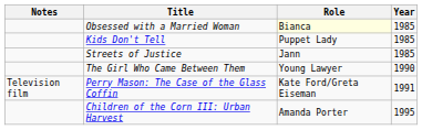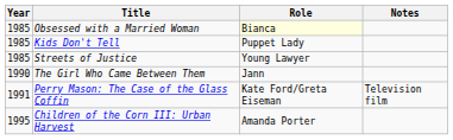 <table class="wikitable sortable">
 <tr>
-<th class="unsortable">Notes</th>
+<th>Year</th>
 <th>Title</th>
 <th>Role</th>
-<th>Year</th>
+<th class="unsortable">Notes</th>
 </tr>
 <tr>
-<td></td>
+<td>1985</td>
 <td><em>Obsessed with a Married Woman</em></td>
 <td style="background: lightyellow;">Bianca</td>
-<td>1985</td>
+<td></td>
 </tr>
 <tr>
-<td></td>
+<td>1985</td>
 <td><em><a href='#'>Kids Don't Tell</a></em></td>
 <td>Puppet Lady</td>
-<td>1985</td>
+<td></td>
 </tr>
 <tr>
+<td>1985</td>
+<td><em>Streets of Justice</em></td>
+<td>Young Lawyer</td>
 <td></td>
-<td><em>Streets of Justice</em></td>
-<td>Jann</td>
-<td>1985</td>
 </tr>
 <tr>
+<td>1990</td>
+<td><em>The Girl Who Came Between Them</em></td>
+<td>Jann</td>
 <td></td>
-<td><em>The Girl Who Came Between Them</em></td>
-<td>Young Lawyer</td>
-<td>1990</td>
 </tr>
 <tr>
-<td>Television film</td>
+<td>1991</td>
 <td><em><a href='#'>Perry Mason: The Case of the Glass Coffin</a></em></td>
 <td>Kate Ford/Greta Eiseman</td>
-<td>1991</td>
+<td>Television film</td>
 </tr>
 <tr>
-<td></td>
+<td>1995</td>
 <td><em><a href='#'>Children of the Corn III: Urban Harvest</a></em></td>
 <td>Amanda Porter</td>
-<td>1995</td>
+<td></td>
 </tr>
 </table>
